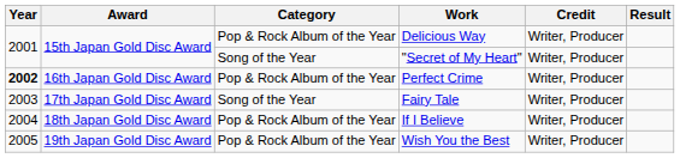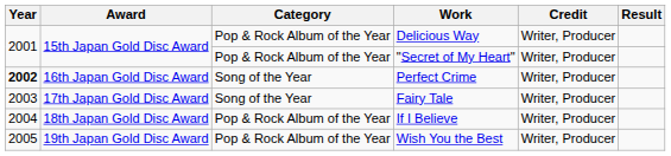 <table class="wikitable">
 <tr>
 <th>Year</th>
 <th>Award</th>
 <th>Category</th>
 <th>Work</th>
 <th>Credit</th>
 <th>Result</th>
 </tr>
 <tr>
 <td rowspan="2">2001</td>
 <td rowspan="2"><a href='#'>15th Japan Gold Disc Award</a></td>
 <td>Pop & Rock Album of the Year</td>
 <td><a href='#'>Delicious Way</a></td>
 <td>Writer, Producer</td>
 <td></td>
 </tr>
 <tr>
-<td>Song of the Year</td>
+<td>Pop & Rock Album of the Year</td>
 <td>"<a href='#'>Secret of My Heart</a>"</td>
 <td>Writer, Producer</td>
 <td></td>
 </tr>
 <tr>
 <td><strong>2002</strong></td>
 <td><a href='#'>16th Japan Gold Disc Award</a></td>
-<td>Pop & Rock Album of the Year</td>
+<td>Song of the Year</td>
 <td><a href='#'>Perfect Crime</a></td>
 <td>Writer, Producer</td>
 <td></td>
 </tr>
 <tr>
 <td>2003</td>
 <td><a href='#'>17th Japan Gold Disc Award</a></td>
 <td>Song of the Year</td>
 <td><a href='#'>Fairy Tale</a></td>
 <td>Writer, Producer</td>
 <td></td>
 </tr>
 <tr>
 <td>2004</td>
 <td><a href='#'>18th Japan Gold Disc Award</a></td>
 <td>Pop & Rock Album of the Year</td>
 <td><a href='#'>If I Believe</a></td>
 <td>Writer, Producer</td>
 <td></td>
 </tr>
 <tr>
 <td>2005</td>
 <td><a href='#'>19th Japan Gold Disc Award</a></td>
 <td>Pop & Rock Album of the Year</td>
 <td><a href='#'>Wish You the Best</a></td>
 <td>Writer, Producer</td>
 <td></td>
 </tr>
 </table>
